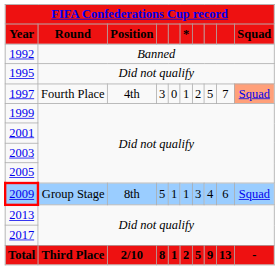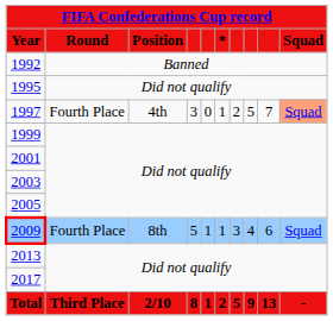 <table class="wikitable" style="text-align: center;">
 <tr>
 <th style=background:#e11; colspan=10><a href='#'>FIFA Confederations Cup record</a></th>
 </tr>
 <tr>
 <th style=background:#e11>Year</th>
 <th style=background:#e11>Round</th>
 <th style=background:#e11>Position</th>
 <th style=background:#e11></th>
 <th style=background:#e11></th>
 <th style=background:#e11>*</th>
 <th style=background:#e11></th>
 <th style=background:#e11></th>
 <th style=background:#e11></th>
 <th style=background:#e11>Squad</th>
 </tr>
 <tr>
 <td> <a href='#'>1992</a></td>
 <td colspan=9><em>Banned</em></td>
 </tr>
 <tr>
 <td> <a href='#'>1995</a></td>
 <td colspan=9><em>Did not qualify</em></td>
 </tr>
 <tr>
 <td> <a href='#'>1997</a></td>
 <td>Fourth Place</td>
 <td>4th</td>
 <td>3</td>
 <td>0</td>
 <td>1</td>
 <td>2</td>
 <td>5</td>
 <td>7</td>
 <td style="background: lightsalmon;"><a href='#'>Squad</a></td>
 </tr>
 <tr>
 <td> <a href='#'>1999</a></td>
 <td rowspan=4 colspan=9><em>Did not qualify</em></td>
 </tr>
 <tr>
 <td>  <a href='#'>2001</a></td>
 </tr>
 <tr>
 <td> <a href='#'>2003</a></td>
 </tr>
 <tr>
 <td> <a href='#'>2005</a></td>
 </tr>
 <tr bgcolor=#9acdff>
 <td style="border: 3px solid red"> <a href='#'>2009</a></td>
-<td>Group Stage</td>
+<td>Fourth Place</td>
 <td>8th</td>
 <td>5</td>
 <td>1</td>
 <td>1</td>
 <td>3</td>
 <td>4</td>
 <td>6</td>
 <td><a href='#'>Squad</a></td>
 </tr>
 <tr>
 <td> <a href='#'>2013</a></td>
 <td rowspan=2 colspan=9><em>Did not qualify</em></td>
 </tr>
 <tr>
 <td> <a href='#'>2017</a></td>
 </tr>
 <tr>
 <th style="background:#e11;"><strong>Total</strong></th>
 <th style="background:#e11;"><strong>Third Place</strong></th>
 <th style="background:#e11;"><strong>2/10</strong></th>
 <th style="background:#e11;"><strong>8</strong></th>
 <th style="background:#e11;"><strong>1</strong></th>
 <th style="background:#e11;"><strong>2</strong></th>
 <th style="background:#e11;"><strong>5</strong></th>
 <th style="background:#e11;"><strong>9</strong></th>
 <th style="background:#e11;"><strong>13</strong></th>
 <th style="background:#e11;"><strong>-</strong></th>
 </tr>
 </table>
